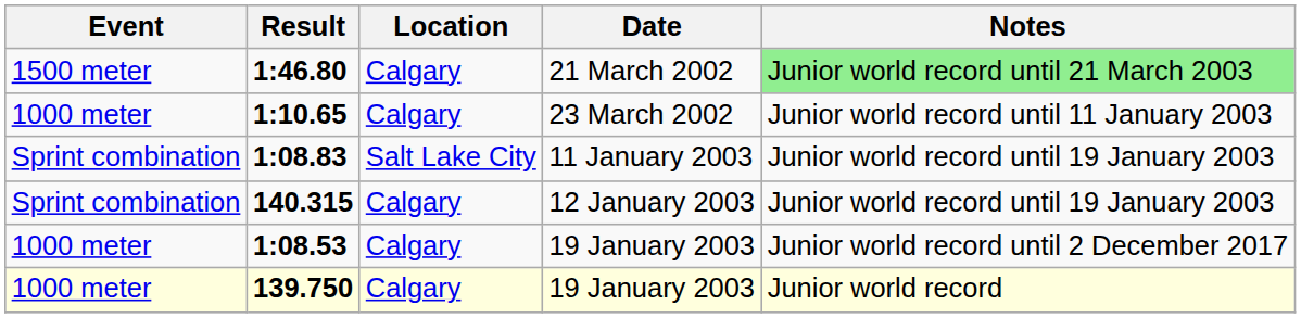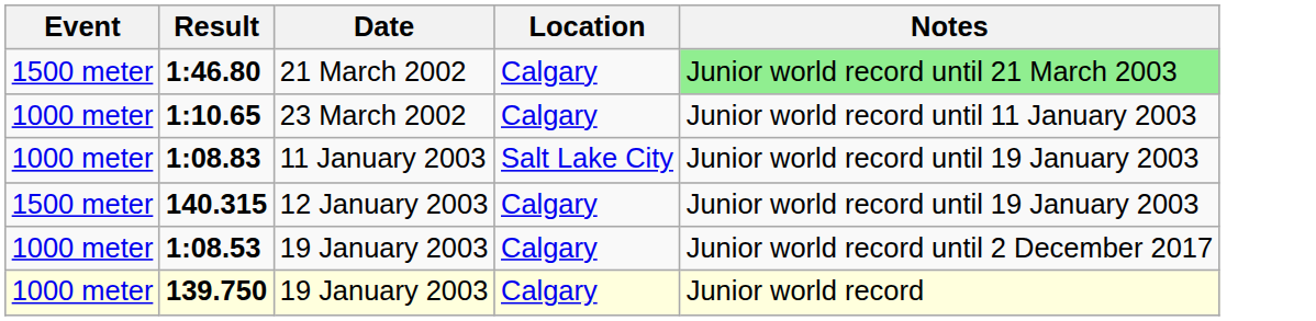 <table class="wikitable">
 <tr align="left">
 <th>Event</th>
 <th>Result</th>
+<th>Date</th>
 <th>Location</th>
-<th>Date</th>
 <th>Notes</th>
 </tr>
 <tr>
 <td><a href='#'>1500 meter</a></td>
 <td><strong>1:46.80</strong></td>
+<td>21 March 2002</td>
 <td><a href='#'>Calgary</a></td>
-<td>21 March 2002</td>
 <td style="background: lightgreen;">Junior world record until 21 March 2003</td>
 </tr>
 <tr>
 <td><a href='#'>1000 meter</a></td>
 <td><strong>1:10.65</strong></td>
+<td>23 March 2002</td>
 <td><a href='#'>Calgary</a></td>
-<td>23 March 2002</td>
 <td>Junior world record until 11 January 2003</td>
 </tr>
 <tr>
-<td><a href='#'>Sprint combination</a></td>
+<td><a href='#'>1000 meter</a></td>
 <td><strong>1:08.83</strong></td>
+<td>11 January 2003</td>
 <td><a href='#'>Salt Lake City</a></td>
-<td>11 January 2003</td>
 <td>Junior world record until 19 January 2003</td>
 </tr>
 <tr>
-<td><a href='#'>Sprint combination</a></td>
+<td><a href='#'>1500 meter</a></td>
 <td><strong>140.315</strong></td>
+<td>12 January 2003</td>
 <td><a href='#'>Calgary</a></td>
-<td>12 January 2003</td>
 <td>Junior world record until 19 January 2003</td>
 </tr>
 <tr>
 <td><a href='#'>1000 meter</a></td>
 <td><strong>1:08.53</strong></td>
+<td>19 January 2003</td>
 <td><a href='#'>Calgary</a></td>
-<td>19 January 2003</td>
 <td>Junior world record until 2 December 2017</td>
 </tr>
 <tr bgcolor=#FFFFDD>
 <td><a href='#'>1000 meter</a></td>
 <td><strong>139.750</strong></td>
+<td>19 January 2003</td>
 <td><a href='#'>Calgary</a></td>
-<td>19 January 2003</td>
 <td>Junior world record</td>
 </tr>
 </table>
